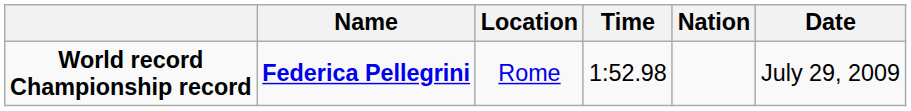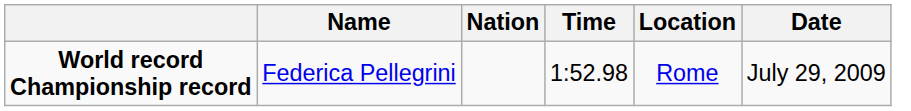 <table class=wikitable style=text-align:center>
 <tr>
 <th></th>
 <th>Name</th>
+<th>Nation</th>
+<th>Time</th>
 <th>Location</th>
-<th>Time</th>
-<th>Nation</th>
 <th>Date</th>
 </tr>
 <tr>
 <td><strong>World record</strong> <br> <strong>Championship record</strong></td>
-<td><strong><a href='#'>Federica Pellegrini</a></strong></td>
+<td><a href='#'>Federica Pellegrini</a></td>
+<td></td>
+<td align=left>1:52.98</td>
 <td><a href='#'>Rome</a></td>
-<td align=left>1:52.98</td>
-<td></td>
 <td>July 29, 2009</td>
 </tr>
 </table>
